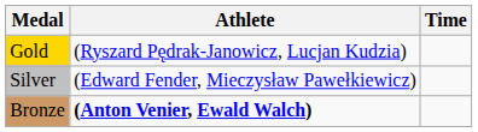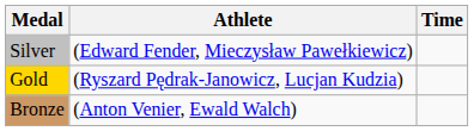 <table class="wikitable">
 <tr>
 <th>Medal</th>
 <th>Athlete</th>
 <th>Time</th>
 </tr>
 <tr>
+<td bgcolor="silver">Silver</td>
+<td> (<a href='#'>Edward Fender</a>, <a href='#'>Mieczysław Pawełkiewicz</a>)</td>
+<td></td>
+</tr>
+<tr>
 <td bgcolor="gold">Gold</td>
 <td> (<a href='#'>Ryszard Pędrak-Janowicz</a>, <a href='#'>Lucjan Kudzia</a>)</td>
 <td></td>
 </tr>
 <tr>
-<td bgcolor="silver">Silver</td>
-<td> (<a href='#'>Edward Fender</a>, <a href='#'>Mieczysław Pawełkiewicz</a>)</td>
-<td></td>
-</tr>
-<tr>
 <td bgcolor="CC9966">Bronze</td>
-<td><strong> (<a href='#'>Anton Venier</a>, <a href='#'>Ewald Walch</a>)</strong></td>
+<td> (<a href='#'>Anton Venier</a>, <a href='#'>Ewald Walch</a>)</td>
 <td></td>
 </tr>
 </table>
